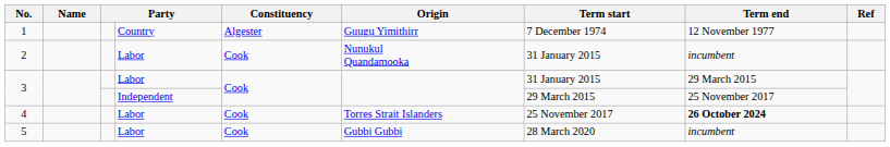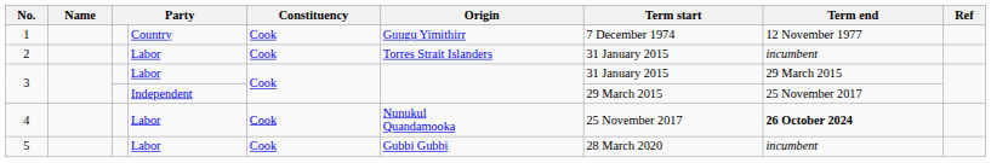 <table class="wikitable sortable" width="100%">
 <tr>
 <th>No.</th>
 <th>Name</th>
 <th colspan="2">Party</th>
 <th>Constituency</th>
 <th>Origin</th>
 <th>Term start</th>
 <th>Term end</th>
 <th class=unsortable>Ref</th>
 </tr>
 <tr>
 <td align=center>1</td>
 <td></td>
 <td> </td>
 <td><a href='#'>Country</a></td>
-<td><a href='#'>Algester</a></td>
+<td><a href='#'>Cook</a></td>
 <td><a href='#'>Guugu Yimithirr</a></td>
 <td>7 December 1974</td>
 <td>12 November 1977</td>
 <td align=center></td>
 </tr>
 <tr>
 <td align=center>2</td>
 <td></td>
 <td> </td>
 <td><a href='#'>Labor</a></td>
 <td><a href='#'>Cook</a></td>
-<td><a href='#'>Nunukul</a><br><a href='#'>Quandamooka</a></td>
+<td><a href='#'>Torres Strait Islanders</a></td>
 <td>31 January 2015</td>
 <td><em>incumbent</em></td>
 <td align="center"></td>
 </tr>
 <tr>
 <td rowspan="2" align=center>3</td>
 <td rowspan="2"></td>
 <td> </td>
 <td><a href='#'>Labor</a></td>
 <td rowspan="2"><a href='#'>Cook</a></td>
 <td rowspan="2"></td>
 <td>31 January 2015</td>
 <td>29 March 2015</td>
 <td rowspan="2" align="center"></td>
 </tr>
 <tr>
 <td> </td>
 <td><a href='#'>Independent</a></td>
 <td>29 March 2015</td>
 <td>25 November 2017</td>
 </tr>
 <tr>
 <td align=center>4</td>
 <td></td>
 <td> </td>
 <td><a href='#'>Labor</a></td>
 <td><a href='#'>Cook</a></td>
-<td><a href='#'>Torres Strait Islanders</a></td>
+<td><a href='#'>Nunukul</a><br><a href='#'>Quandamooka</a></td>
 <td>25 November 2017</td>
 <td><strong>26 October 2024</strong></td>
 <td align="center"></td>
 </tr>
 <tr>
 <td align=center>5</td>
 <td></td>
 <td> </td>
 <td><a href='#'>Labor</a></td>
 <td><a href='#'>Cook</a></td>
 <td><a href='#'>Gubbi Gubbi</a></td>
 <td>28 March 2020</td>
 <td><em>incumbent</em></td>
 <td align="center"></td>
 </tr>
 </table>
